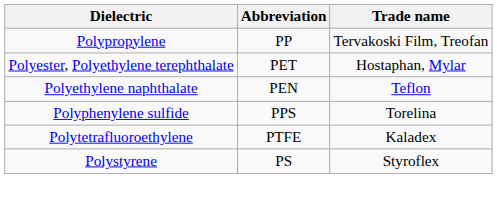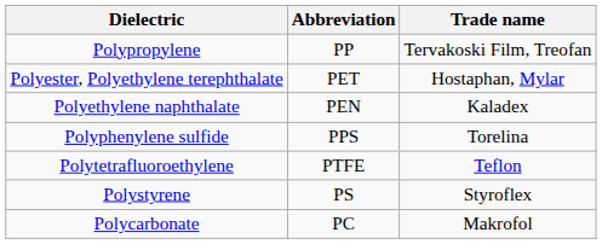 <table class="wikitable centered" style="margin:1em auto; text-align:center">
 <tr>
 <th>Dielectric</th>
 <th>Abbreviation</th>
 <th>Trade name</th>
 </tr>
 <tr>
 <td><a href='#'>Polypropylene</a></td>
 <td>PP</td>
 <td>Tervakoski Film, Treofan</td>
 </tr>
 <tr>
 <td><a href='#'>Polyester</a>, <a href='#'>Polyethylene terephthalate</a></td>
 <td>PET</td>
 <td>Hostaphan, <a href='#'>Mylar</a></td>
 </tr>
 <tr>
 <td><a href='#'>Polyethylene naphthalate</a></td>
 <td>PEN</td>
-<td><a href='#'>Teflon</a></td>
+<td>Kaladex</td>
 </tr>
 <tr>
 <td><a href='#'>Polyphenylene sulfide</a></td>
 <td>PPS</td>
 <td>Torelina</td>
 </tr>
 <tr>
 <td><a href='#'>Polytetrafluoroethylene</a></td>
 <td>PTFE</td>
-<td>Kaladex</td>
+<td><a href='#'>Teflon</a></td>
 </tr>
 <tr>
 <td><a href='#'>Polystyrene</a></td>
 <td>PS</td>
 <td>Styroflex</td>
 </tr>
+<tr>
+<td><a href='#'>Polycarbonate</a></td>
+<td>PC</td>
+<td>Makrofol</td>
+</tr>
 </table>
